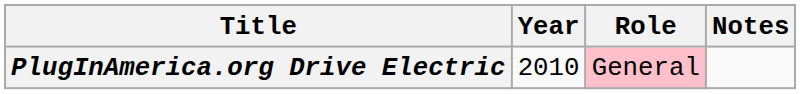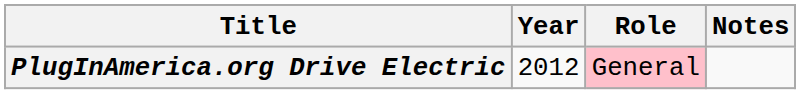 <table class="wikitable sortable plainrowheaders unsortable">
 <tr>
 <th scope="col">Title</th>
 <th scope="col">Year</th>
 <th scope="col">Role</th>
 <th scope="col" class="unsortable">Notes</th>
 </tr>
 <tr>
 <th scope="row"><em>PlugInAmerica.org Drive Electric</em></th>
-<td>2010</td>
+<td>2012</td>
 <td style="background: pink;">General</td>
 <td></td>
 </tr>
 </table>
